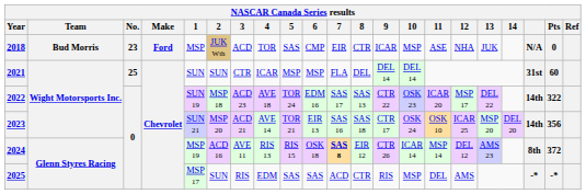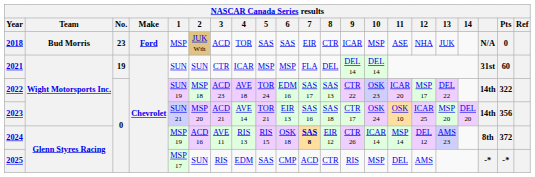 <table class="wikitable" style="text-align:center; font-size:80%">
 <tr>
 <th colspan="46"><a href='#'>NASCAR Canada Series</a> results</th>
 </tr>
 <tr>
 <th>Year</th>
 <th>Team</th>
 <th>No.</th>
 <th>Make</th>
 <th>1</th>
 <th>2</th>
 <th>3</th>
 <th>4</th>
 <th>5</th>
 <th>6</th>
 <th>7</th>
 <th>8</th>
 <th>9</th>
 <th>10</th>
 <th>11</th>
 <th>12</th>
 <th>13</th>
 <th>14</th>
 <th></th>
 <th>Pts</th>
 <th>Ref</th>
 </tr>
 <tr>
 <th><a href='#'>2018</a></th>
 <th>Bud Morris</th>
 <th>23</th>
 <th><a href='#'>Ford</a></th>
 <td><a href='#'>MSP</a></td>
 <td style="background:#DFC484;"><a href='#'>JUK</a><br><small>Wth</small></td>
 <td><a href='#'>ACD</a></td>
 <td><a href='#'>TOR</a></td>
 <td><a href='#'>SAS</a></td>
-<td><a href='#'>CMP</a></td>
+<td><a href='#'>SAS</a></td>
 <td><a href='#'>EIR</a></td>
 <td><a href='#'>CTR</a></td>
 <td><a href='#'>ICAR</a></td>
 <td><a href='#'>MSP</a></td>
 <td><a href='#'>ASE</a></td>
 <td><a href='#'>NHA</a></td>
 <td><a href='#'>JUK</a></td>
 <td></td>
 <th>N/A</th>
 <th>0</th>
 <th></th>
 </tr>
 <tr>
 <th><a href='#'>2021</a></th>
 <th rowspan="3"><a href='#'>Wight Motorsports Inc.</a></th>
-<th>25</th>
+<th>19</th>
 <th rowspan="5"><a href='#'>Chevrolet</a></th>
 <td><a href='#'>SUN</a></td>
 <td><a href='#'>SUN</a></td>
 <td><a href='#'>CTR</a></td>
 <td><a href='#'>ICAR</a></td>
 <td><a href='#'>MSP</a></td>
 <td><a href='#'>MSP</a></td>
 <td><a href='#'>FLA</a></td>
 <td><a href='#'>DEL</a></td>
 <td style="background:#DFFFDF;"><a href='#'>DEL</a><br><small>14</small></td>
 <td style="background:#DFFFDF;"><a href='#'>DEL</a> <br><small>14</small></td>
 <td colspan="4"></td>
 <th>31st</th>
 <th>60</th>
 <th></th>
 </tr>
 <tr>
 <th><a href='#'>2022</a></th>
 <th rowspan="4">0</th>
 <td style="background:#EFCFFF;"><a href='#'>SUN</a><br><small>19</small></td>
 <td style="background:#DFFFDF;"><a href='#'>MSP</a><br><small>18</small></td>
 <td style="background:#EFCFFF;"><a href='#'>ACD</a><br><small>23</small></td>
 <td style="background:#EFCFFF;"><a href='#'>AVE</a><br><small>18</small></td>
 <td style="background:#EFCFFF;"><a href='#'>TOR</a><br><small>24</small></td>
 <td style="background:#DFFFDF;"><a href='#'>EDM</a><br><small>16</small></td>
 <td style="background:#DFFFDF;"><a href='#'>SAS</a><br><small>17</small></td>
 <td style="background:#DFFFDF;"><a href='#'>SAS</a><br><small>13</small></td>
 <td style="background:#EFCFFF;"><a href='#'>CTR</a><br><small>22</small></td>
 <td style="background:#CFCFFF;"><a href='#'>OSK</a><br><small>23</small></td>
 <td style="background:#EFCFFF;"><a href='#'>ICAR</a><br><small>20</small></td>
 <td style="background:#DFFFDF;"><a href='#'>MSP</a><br><small>17</small></td>
 <td style="background:#EFCFFF;"><a href='#'>DEL</a><br><small>22</small></td>
 <td></td>
 <th>14th</th>
 <th>322</th>
 <th></th>
 </tr>
 <tr>
 <th><a href='#'>2023</a></th>
 <td style="background:#CFCFFF;"><a href='#'>SUN</a><br><small>21</small></td>
 <td style="background:#EFCFFF;"><a href='#'>MSP</a><br><small>20</small></td>
 <td style="background:#EFCFFF;"><a href='#'>ACD</a><br><small>21</small></td>
 <td style="background:#DFFFDF;"><a href='#'>AVE</a><br><small>14</small></td>
 <td style="background:#EFCFFF;"><a href='#'>TOR</a><br><small>21</small></td>
 <td style="background:#DFFFDF;"><a href='#'>EIR</a><br><small>13</small></td>
 <td style="background:#DFFFDF;"><a href='#'>SAS</a><br><small>16</small></td>
 <td style="background:#DFFFDF;"><a href='#'>SAS</a><br><small>18</small></td>
 <td style="background:#DFFFDF;"><a href='#'>CTR</a><br><small>17</small></td>
 <td style="background:#EFCFFF;"><a href='#'>OSK</a><br><small>24</small></td>
 <td style="background:#FFDF9F;"><a href='#'>OSK</a><br><small>10</small></td>
 <td style="background:#EFCFFF;"><a href='#'>ICAR</a><br><small>25</small></td>
 <td style="background:#DFFFDF;"><a href='#'>MSP</a><br><small>20</small></td>
 <td style="background:#EFCFFF;"><a href='#'>DEL</a><br><small>20</small></td>
 <th>14th</th>
 <th>356</th>
 <th></th>
 </tr>
 <tr>
 <th><a href='#'>2024</a></th>
 <th rowspan="2"><a href='#'>Glenn Styres Racing</a></th>
 <td style="background:#DFFFDF;"><a href='#'>MSP</a><br><small>19</small></td>
 <td style="background:#EFCFFF;"><a href='#'>ACD</a><br><small>16</small></td>
 <td style="background:#DFFFDF;"><a href='#'>AVE</a><br><small>11</small></td>
 <td style="background:#DFFFDF;"><a href='#'>RIS</a><br><small>13</small></td>
 <td style="background:#EFCFFF;"><a href='#'>RIS</a><br><small>15</small></td>
 <td style="background:#EFCFFF;"><a href='#'>OSK</a><br><small>18</small></td>
 <td style="background:#FFDF9F;"><strong><a href='#'>SAS</a><br><small>8</small></strong></td>
 <td style="background:#DFFFDF;"><a href='#'>EIR</a><br><small>12</small></td>
 <td style="background:#EFCFFF;"><a href='#'>CTR</a><br><small>26</small></td>
 <td style="background:#DFFFDF;"><a href='#'>ICAR</a><br><small>14</small></td>
 <td style="background:#DFFFDF;"><a href='#'>MSP</a><br><small>14</small></td>
 <td style="background:#EFCFFF;"><a href='#'>DEL</a><br><small>12</small></td>
 <td style="background:#CFCFFF;"><a href='#'>AMS</a><br><small>23</small></td>
 <td></td>
 <th>8th</th>
 <th>372</th>
 <th></th>
 </tr>
 <tr>
 <th><a href='#'>2025</a></th>
 <td style="background:#DFFFDF;"><a href='#'>MSP</a><br><small>17</small></td>
 <td><a href='#'>SUN</a></td>
 <td><a href='#'>RIS</a></td>
 <td><a href='#'>EDM</a></td>
 <td><a href='#'>SAS</a></td>
-<td><a href='#'>SAS</a></td>
+<td><a href='#'>CMP</a></td>
 <td><a href='#'>ACD</a></td>
 <td><a href='#'>CTR</a></td>
 <td><a href='#'>RIS</a></td>
 <td><a href='#'>MSP</a></td>
 <td><a href='#'>DEL</a></td>
 <td><a href='#'>AMS</a></td>
 <td colspan="2"></td>
 <th>-*</th>
 <th>-*</th>
 <th></th>
 </tr>
 </table>
